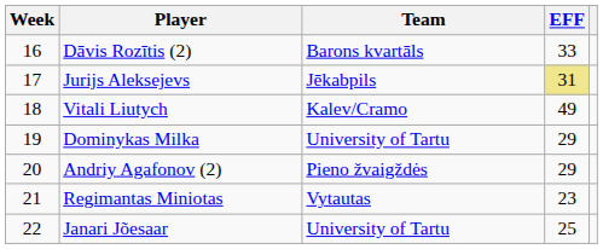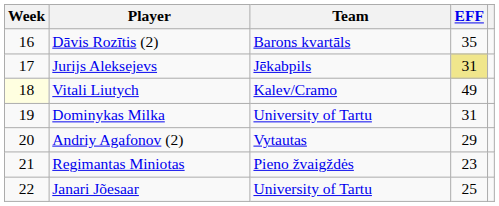 <table class="wikitable sortable" style="text-align: center;">
 <tr>
 <th>Week</th>
 <th style="width:200px;">Player</th>
 <th style="width:200px;">Team</th>
 <th><a href='#'>EFF</a></th>
 <th></th>
 </tr>
 <tr>
 <td>16</td>
 <td align="left"> <a href='#'>Dāvis Rozītis</a> (2)</td>
 <td align="left"> <a href='#'>Barons kvartāls</a></td>
-<td>33</td>
+<td>35</td>
 <td></td>
 </tr>
 <tr>
 <td>17</td>
 <td align="left"> <a href='#'>Jurijs Aleksejevs</a></td>
 <td align="left"> <a href='#'>Jēkabpils</a></td>
 <td style="background: khaki;">31</td>
 <td></td>
 </tr>
 <tr>
-<td>18</td>
+<td style="background: lightyellow;">18</td>
 <td align="left"> <a href='#'>Vitali Liutych</a></td>
 <td align="left"> <a href='#'>Kalev/Cramo</a></td>
 <td>49</td>
 <td></td>
 </tr>
 <tr>
 <td>19</td>
 <td align="left"> <a href='#'>Dominykas Milka</a></td>
 <td align="left"> <a href='#'>University of Tartu</a></td>
-<td>29</td>
+<td>31</td>
 <td></td>
 </tr>
 <tr>
 <td>20</td>
 <td align="left"> <a href='#'>Andriy Agafonov</a> (2)</td>
-<td align="left"> <a href='#'>Pieno žvaigždės</a></td>
+<td align="left"> <a href='#'>Vytautas</a></td>
 <td>29</td>
 <td></td>
 </tr>
 <tr>
 <td>21</td>
 <td align="left"> <a href='#'>Regimantas Miniotas</a></td>
-<td align="left"> <a href='#'>Vytautas</a></td>
+<td align="left"> <a href='#'>Pieno žvaigždės</a></td>
 <td>23</td>
 <td></td>
 </tr>
 <tr>
 <td>22</td>
 <td align="left"> <a href='#'>Janari Jõesaar</a></td>
 <td align="left"> <a href='#'>University of Tartu</a></td>
 <td>25</td>
 <td></td>
 </tr>
 </table>
